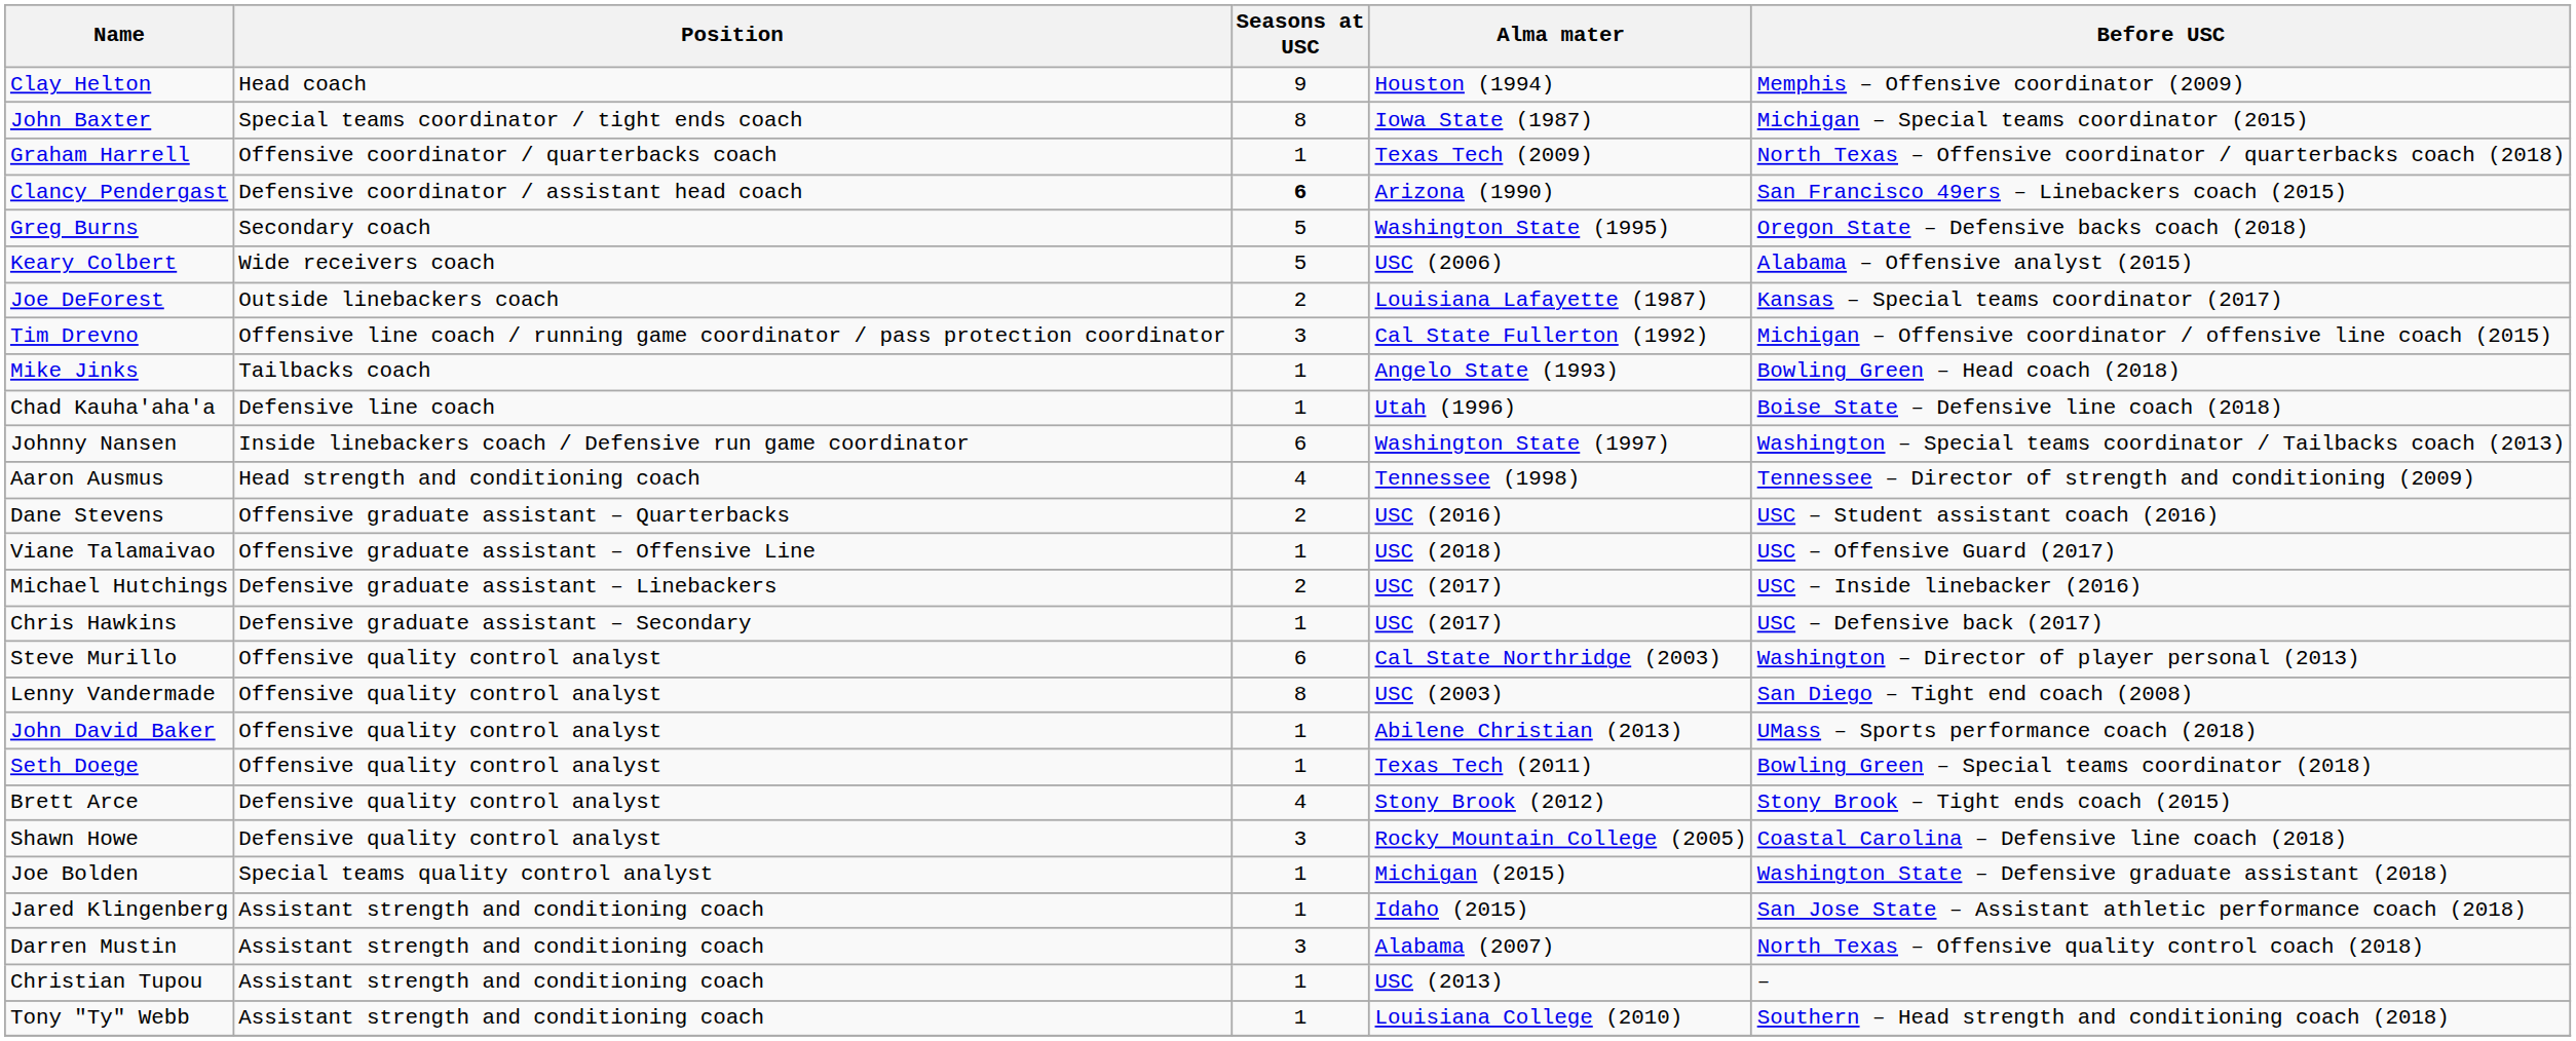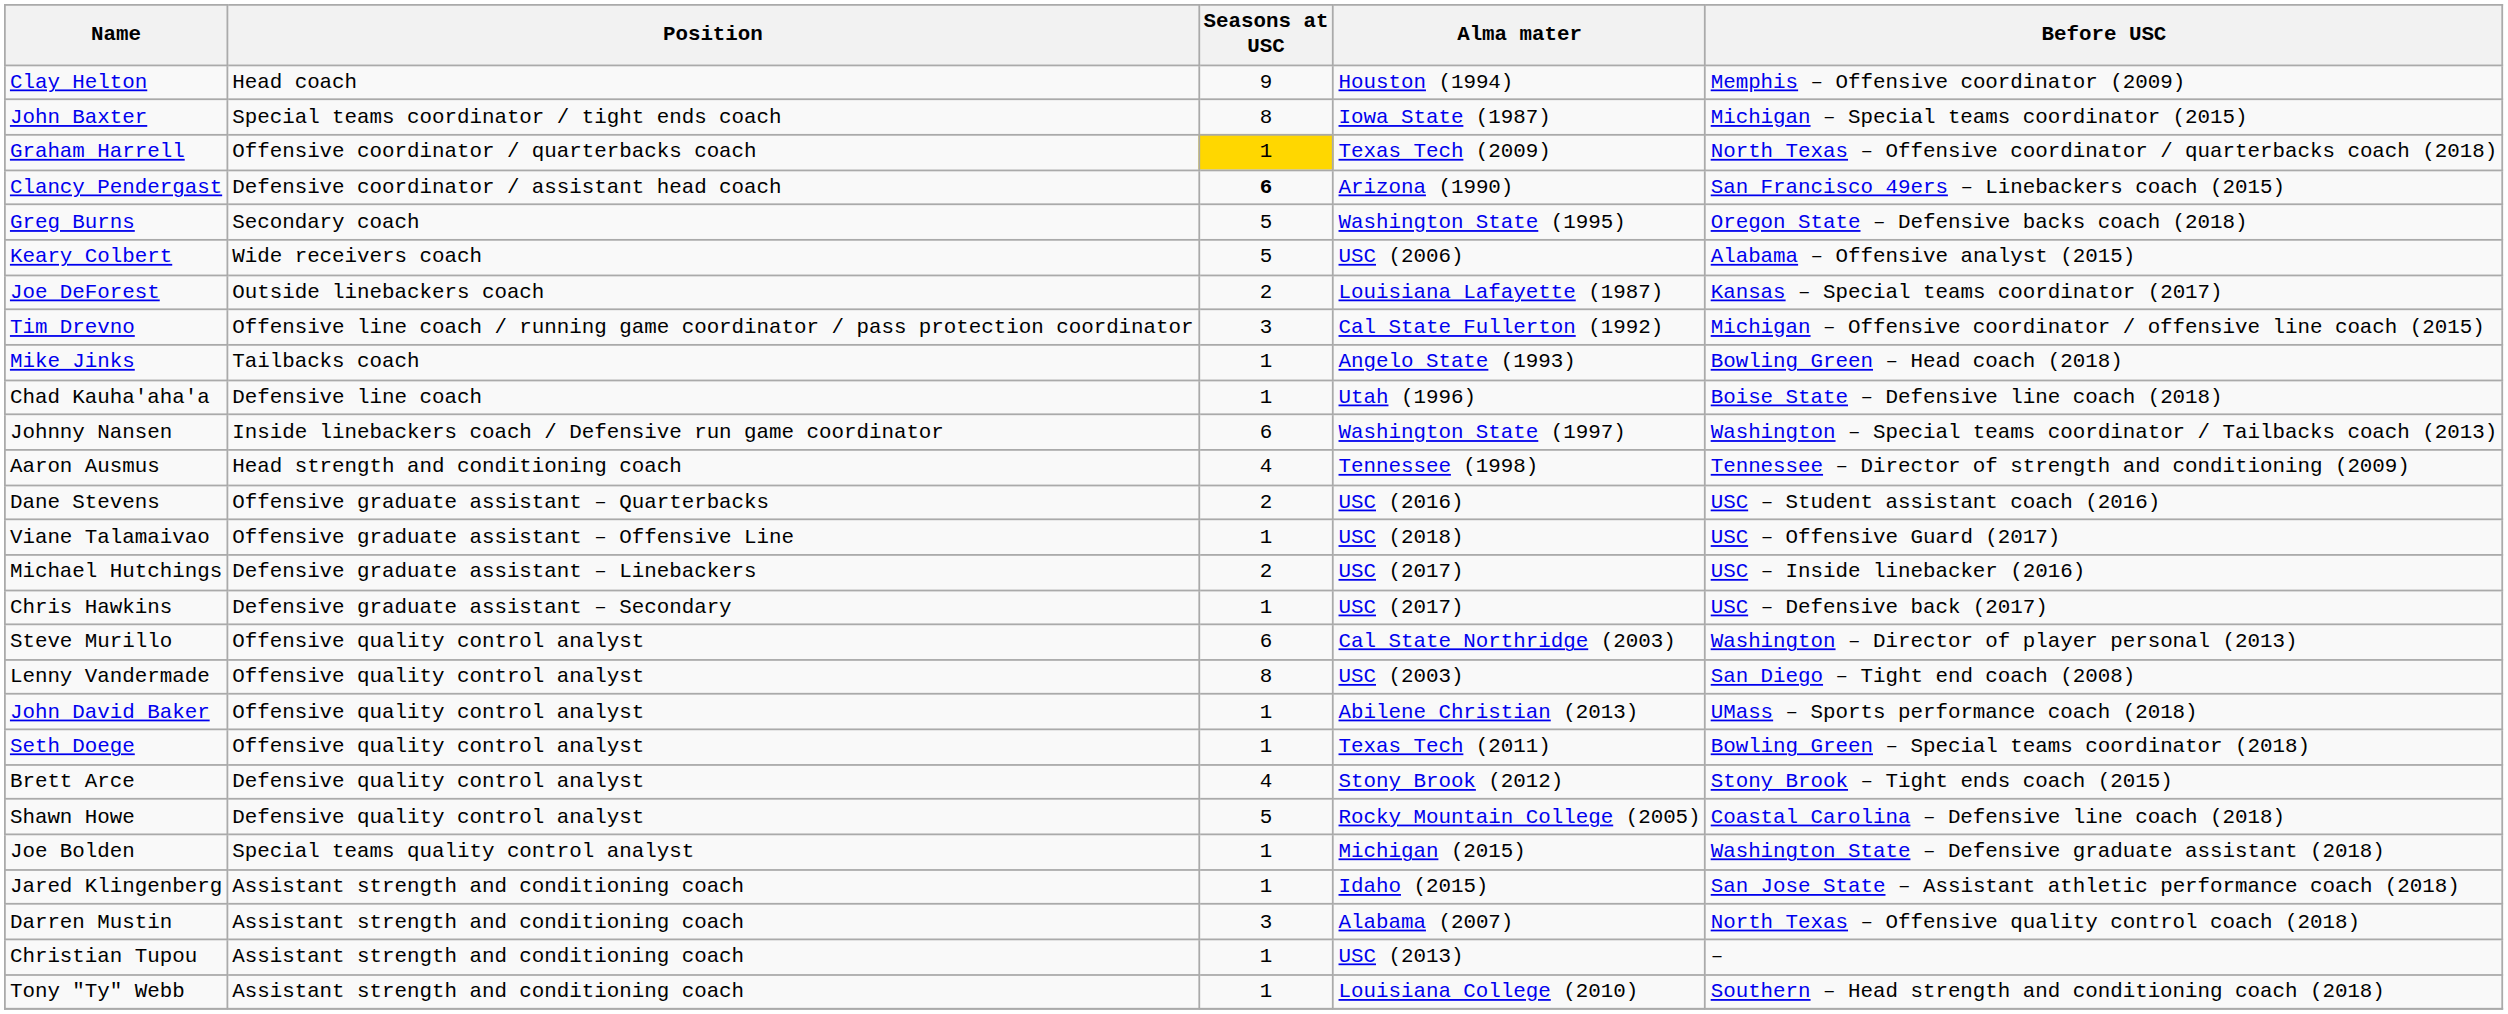 <table class="wikitable" border="1" style="font-size:90%;">
 <tr>
 <th>Name</th>
 <th>Position</th>
 <th>Seasons at<br>USC</th>
 <th>Alma mater</th>
 <th>Before USC</th>
 </tr>
 <tr>
 <td><a href='#'>Clay Helton</a></td>
 <td>Head coach</td>
 <td align=center>9</td>
 <td><a href='#'>Houston</a> (1994)</td>
 <td><a href='#'>Memphis</a> – Offensive coordinator (2009)</td>
 </tr>
 <tr>
 <td><a href='#'>John Baxter</a></td>
 <td>Special teams coordinator / tight ends coach</td>
 <td align=center>8</td>
 <td><a href='#'>Iowa State</a> (1987)</td>
 <td><a href='#'>Michigan</a> – Special teams coordinator (2015)</td>
 </tr>
 <tr>
 <td><a href='#'>Graham Harrell</a></td>
 <td>Offensive coordinator / quarterbacks coach</td>
-<td align=center>1</td>
+<td align=center style="background: gold;">1</td>
 <td><a href='#'>Texas Tech</a> (2009)</td>
 <td><a href='#'>North Texas</a> – Offensive coordinator / quarterbacks coach (2018)</td>
 </tr>
 <tr>
 <td><a href='#'>Clancy Pendergast</a></td>
 <td>Defensive coordinator / assistant head coach</td>
 <td align=center><strong>6</strong></td>
 <td><a href='#'>Arizona</a> (1990)</td>
 <td><a href='#'>San Francisco 49ers</a> – Linebackers coach (2015)</td>
 </tr>
 <tr>
 <td><a href='#'>Greg Burns</a></td>
 <td>Secondary coach</td>
 <td align=center>5</td>
 <td><a href='#'>Washington State</a> (1995)</td>
 <td><a href='#'>Oregon State</a> – Defensive backs coach (2018)</td>
 </tr>
 <tr>
 <td><a href='#'>Keary Colbert</a></td>
 <td>Wide receivers coach</td>
 <td align=center>5</td>
 <td><a href='#'>USC</a> (2006)</td>
 <td><a href='#'>Alabama</a> – Offensive analyst (2015)</td>
 </tr>
 <tr>
 <td><a href='#'>Joe DeForest</a></td>
 <td>Outside linebackers coach</td>
 <td align=center>2</td>
 <td><a href='#'>Louisiana Lafayette</a> (1987)</td>
 <td><a href='#'>Kansas</a> – Special teams coordinator (2017)</td>
 </tr>
 <tr>
 <td><a href='#'>Tim Drevno</a></td>
 <td>Offensive line coach / running game coordinator / pass protection coordinator</td>
 <td align=center>3</td>
 <td><a href='#'>Cal State Fullerton</a> (1992)</td>
 <td><a href='#'>Michigan</a> – Offensive coordinator / offensive line coach (2015)</td>
 </tr>
 <tr>
 <td><a href='#'>Mike Jinks</a></td>
 <td>Tailbacks coach</td>
 <td align=center>1</td>
 <td><a href='#'>Angelo State</a> (1993)</td>
 <td><a href='#'>Bowling Green</a> – Head coach (2018)</td>
 </tr>
 <tr>
 <td>Chad Kauha'aha'a</td>
 <td>Defensive line coach</td>
 <td align=center>1</td>
 <td><a href='#'>Utah</a> (1996)</td>
 <td><a href='#'>Boise State</a> – Defensive line coach (2018)</td>
 </tr>
 <tr>
 <td>Johnny Nansen</td>
 <td>Inside linebackers coach / Defensive run game coordinator</td>
 <td align=center>6</td>
 <td><a href='#'>Washington State</a> (1997)</td>
 <td><a href='#'>Washington</a> – Special teams coordinator / Tailbacks coach (2013)</td>
 </tr>
 <tr>
 <td>Aaron Ausmus</td>
 <td>Head strength and conditioning coach</td>
 <td align=center>4</td>
 <td><a href='#'>Tennessee</a> (1998)</td>
 <td><a href='#'>Tennessee</a> – Director of strength and conditioning (2009)</td>
 </tr>
 <tr>
 <td>Dane Stevens</td>
 <td>Offensive graduate assistant – Quarterbacks</td>
 <td align=center>2</td>
 <td><a href='#'>USC</a> (2016)</td>
 <td><a href='#'>USC</a> – Student assistant coach (2016)</td>
 </tr>
 <tr>
 <td>Viane Talamaivao</td>
 <td>Offensive graduate assistant – Offensive Line</td>
 <td align=center>1</td>
 <td><a href='#'>USC</a> (2018)</td>
 <td><a href='#'>USC</a> – Offensive Guard (2017)</td>
 </tr>
 <tr>
 <td>Michael Hutchings</td>
 <td>Defensive graduate assistant – Linebackers</td>
 <td align=center>2</td>
 <td><a href='#'>USC</a> (2017)</td>
 <td><a href='#'>USC</a> – Inside linebacker (2016)</td>
 </tr>
 <tr>
 <td>Chris Hawkins</td>
 <td>Defensive graduate assistant – Secondary</td>
 <td align=center>1</td>
 <td><a href='#'>USC</a> (2017)</td>
 <td><a href='#'>USC</a> – Defensive back (2017)</td>
 </tr>
 <tr>
 <td>Steve Murillo</td>
 <td>Offensive quality control analyst</td>
 <td align=center>6</td>
 <td><a href='#'>Cal State Northridge</a> (2003)</td>
 <td><a href='#'>Washington</a> – Director of player personal (2013)</td>
 </tr>
 <tr>
 <td>Lenny Vandermade</td>
 <td>Offensive quality control analyst</td>
 <td align=center>8</td>
 <td><a href='#'>USC</a> (2003)</td>
 <td><a href='#'>San Diego</a> – Tight end coach (2008)</td>
 </tr>
 <tr>
 <td><a href='#'>John David Baker</a></td>
 <td>Offensive quality control analyst</td>
 <td align=center>1</td>
 <td><a href='#'>Abilene Christian</a> (2013)</td>
 <td><a href='#'>UMass</a> – Sports performance coach (2018)</td>
 </tr>
 <tr>
 <td><a href='#'>Seth Doege</a></td>
 <td>Offensive quality control analyst</td>
 <td align=center>1</td>
 <td><a href='#'>Texas Tech</a> (2011)</td>
 <td><a href='#'>Bowling Green</a> – Special teams coordinator (2018)</td>
 </tr>
 <tr>
 <td>Brett Arce</td>
 <td>Defensive quality control analyst</td>
 <td align=center>4</td>
 <td><a href='#'>Stony Brook</a> (2012)</td>
 <td><a href='#'>Stony Brook</a> – Tight ends coach (2015)</td>
 </tr>
 <tr>
 <td>Shawn Howe</td>
 <td>Defensive quality control analyst</td>
-<td align=center>3</td>
+<td align=center>5</td>
 <td><a href='#'>Rocky Mountain College</a> (2005)</td>
 <td><a href='#'>Coastal Carolina</a> – Defensive line coach (2018)</td>
 </tr>
 <tr>
 <td>Joe Bolden</td>
 <td>Special teams quality control analyst</td>
 <td align=center>1</td>
 <td><a href='#'>Michigan</a> (2015)</td>
 <td><a href='#'>Washington State</a> – Defensive graduate assistant (2018)</td>
 </tr>
 <tr>
 <td>Jared Klingenberg</td>
 <td>Assistant strength and conditioning coach</td>
 <td align=center>1</td>
 <td><a href='#'>Idaho</a> (2015)</td>
 <td><a href='#'>San Jose State</a> – Assistant athletic performance coach (2018)</td>
 </tr>
 <tr>
 <td>Darren Mustin</td>
 <td>Assistant strength and conditioning coach</td>
 <td align=center>3</td>
 <td><a href='#'>Alabama</a> (2007)</td>
 <td><a href='#'>North Texas</a> – Offensive quality control coach (2018)</td>
 </tr>
 <tr>
 <td>Christian Tupou</td>
 <td>Assistant strength and conditioning coach</td>
 <td align=center>1</td>
 <td><a href='#'>USC</a> (2013)</td>
 <td>–</td>
 </tr>
 <tr>
 <td>Tony "Ty" Webb</td>
 <td>Assistant strength and conditioning coach</td>
 <td align=center>1</td>
 <td><a href='#'>Louisiana College</a> (2010)</td>
 <td><a href='#'>Southern</a> – Head strength and conditioning coach (2018)</td>
 </tr>
 <tr>
 </tr>
 </table>
